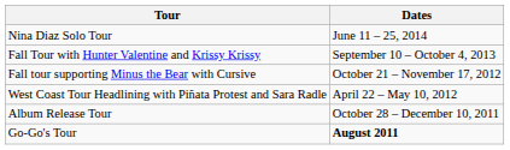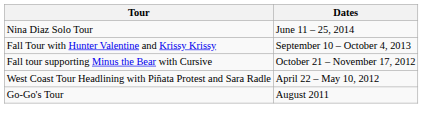 <table class="wikitable">
 <tr>
 <th>Tour</th>
 <th>Dates</th>
 </tr>
 <tr>
 <td>Nina Diaz Solo Tour</td>
 <td>June 11 – 25, 2014</td>
 </tr>
 <tr>
 <td>Fall Tour with <a href='#'>Hunter Valentine</a> and <a href='#'>Krissy Krissy</a></td>
 <td>September 10 – October 4, 2013</td>
 </tr>
 <tr>
 <td>Fall tour supporting <a href='#'>Minus the Bear</a> with Cursive</td>
 <td>October 21 – November 17, 2012</td>
 </tr>
 <tr>
 <td>West Coast Tour Headlining with Piñata Protest and Sara Radle</td>
 <td>April 22 – May 10, 2012</td>
 </tr>
 <tr>
-<td>Album Release Tour</td>
-<td>October 28 – December 10, 2011</td>
-</tr>
-<tr>
 <td>Go-Go's Tour</td>
-<td><strong>August 2011</strong></td>
+<td>August 2011</td>
 </tr>
 </table>
